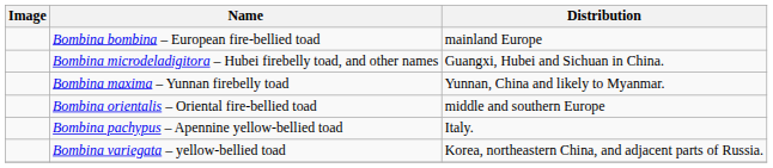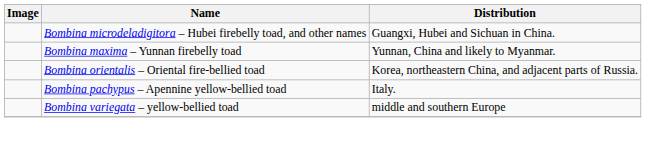 <table class="wikitable">
 <tr>
 <th>Image</th>
 <th>Name</th>
 <th>Distribution</th>
-</tr>
-<tr>
-<td></td>
-<td><em><a href='#'>Bombina bombina</a></em>  – European fire-bellied toad</td>
-<td>mainland Europe</td>
 </tr>
 <tr>
 <td></td>
 <td><em><a href='#'>Bombina microdeladigitora</a></em>  – Hubei firebelly toad, and other names</td>
 <td>Guangxi, Hubei and Sichuan in China.</td>
 </tr>
 <tr>
 <td></td>
 <td><em><a href='#'>Bombina maxima</a></em>  – Yunnan firebelly toad</td>
 <td>Yunnan, China and likely to Myanmar.</td>
 </tr>
 <tr>
 <td></td>
 <td><em><a href='#'>Bombina orientalis</a></em>  – Oriental fire-bellied toad</td>
-<td>middle and southern Europe</td>
+<td>Korea, northeastern China, and adjacent parts of Russia.</td>
 </tr>
 <tr>
 <td></td>
 <td><em><a href='#'>Bombina pachypus</a></em>  – Apennine yellow-bellied toad</td>
 <td>Italy.</td>
 </tr>
 <tr>
 <td></td>
 <td><em><a href='#'>Bombina variegata</a></em>  – yellow-bellied toad</td>
-<td>Korea, northeastern China, and adjacent parts of Russia.</td>
+<td>middle and southern Europe</td>
 </tr>
 <tr>
 </tr>
 </table>
